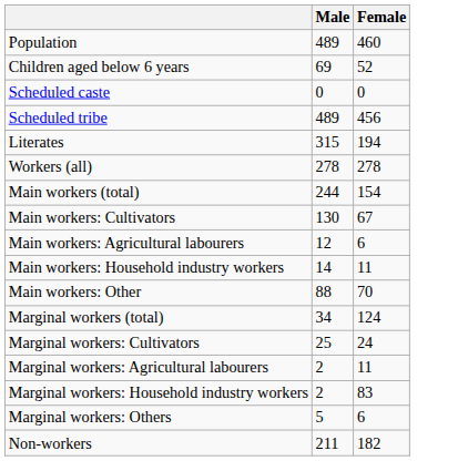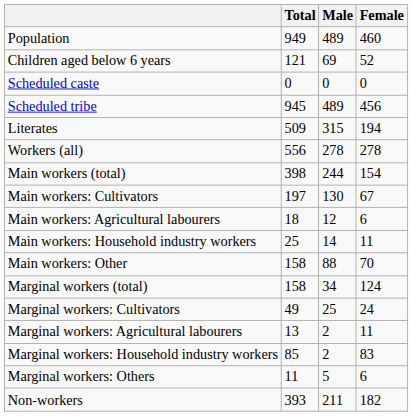 <table class="wikitable mw-collapsible mw-collapsed">
 <tr>
 <th></th>
+<th>Total</th>
 <th>Male</th>
 <th>Female</th>
 </tr>
 <tr>
 <td>Population</td>
+<td>949</td>
 <td>489</td>
 <td>460</td>
 </tr>
 <tr>
 <td>Children aged below 6 years</td>
+<td>121</td>
 <td>69</td>
 <td>52</td>
 </tr>
 <tr>
 <td><a href='#'>Scheduled caste</a></td>
 <td>0</td>
 <td>0</td>
+<td>0</td>
 </tr>
 <tr>
 <td><a href='#'>Scheduled tribe</a></td>
+<td>945</td>
 <td>489</td>
 <td>456</td>
 </tr>
 <tr>
 <td>Literates</td>
+<td>509</td>
 <td>315</td>
 <td>194</td>
 </tr>
 <tr>
 <td>Workers (all)</td>
+<td>556</td>
 <td>278</td>
 <td>278</td>
 </tr>
 <tr>
 <td>Main workers (total)</td>
+<td>398</td>
 <td>244</td>
 <td>154</td>
 </tr>
 <tr>
 <td>Main workers: Cultivators</td>
+<td>197</td>
 <td>130</td>
 <td>67</td>
 </tr>
 <tr>
 <td>Main workers: Agricultural labourers</td>
+<td>18</td>
 <td>12</td>
 <td>6</td>
 </tr>
 <tr>
 <td>Main workers: Household industry workers</td>
+<td>25</td>
 <td>14</td>
 <td>11</td>
 </tr>
 <tr>
 <td>Main workers: Other</td>
+<td>158</td>
 <td>88</td>
 <td>70</td>
 </tr>
 <tr>
 <td>Marginal workers (total)</td>
+<td>158</td>
 <td>34</td>
 <td>124</td>
 </tr>
 <tr>
 <td>Marginal workers: Cultivators</td>
+<td>49</td>
 <td>25</td>
 <td>24</td>
 </tr>
 <tr>
 <td>Marginal workers: Agricultural labourers</td>
+<td>13</td>
 <td>2</td>
 <td>11</td>
 </tr>
 <tr>
 <td>Marginal workers: Household industry workers</td>
+<td>85</td>
 <td>2</td>
 <td>83</td>
 </tr>
 <tr>
 <td>Marginal workers: Others</td>
+<td>11</td>
 <td>5</td>
 <td>6</td>
 </tr>
 <tr>
 <td>Non-workers</td>
+<td>393</td>
 <td>211</td>
 <td>182</td>
 </tr>
 </table>
